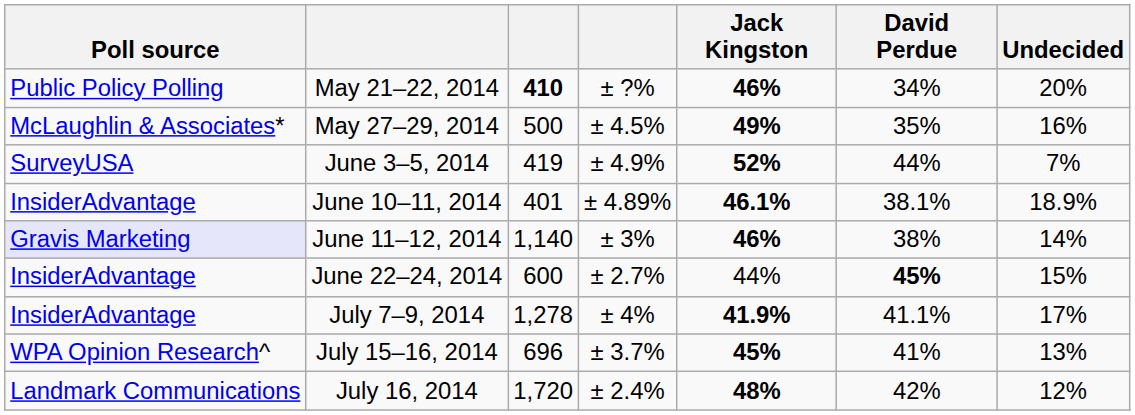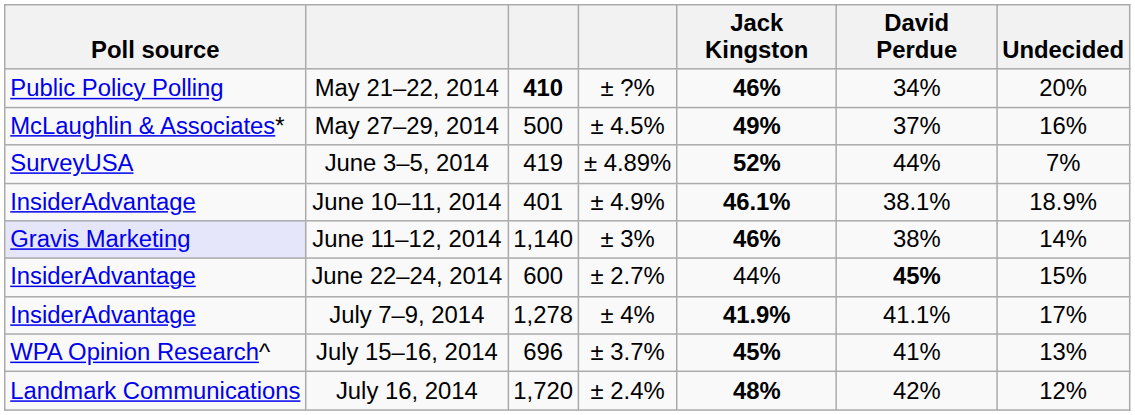 <table class="wikitable" style="text-align:center">
 <tr valign= bottom>
 <th>Poll source</th>
 <th></th>
 <th></th>
 <th></th>
 <th style="width:100px;">Jack<br>Kingston</th>
 <th style="width:100px;">David<br>Perdue</th>
 <th>Undecided</th>
 </tr>
 <tr>
 <td align=left><a href='#'>Public Policy Polling</a></td>
 <td>May 21–22, 2014</td>
 <td><strong>410</strong></td>
 <td>± ?%</td>
 <td><strong>46%</strong></td>
 <td>34%</td>
 <td>20%</td>
 </tr>
 <tr>
 <td align=left><a href='#'>McLaughlin & Associates</a>*</td>
 <td>May 27–29, 2014</td>
 <td>500</td>
 <td>± 4.5%</td>
 <td><strong>49%</strong></td>
-<td>35%</td>
+<td>37%</td>
 <td>16%</td>
 </tr>
 <tr>
 <td align=left><a href='#'>SurveyUSA</a></td>
 <td>June 3–5, 2014</td>
 <td>419</td>
-<td>± 4.9%</td>
+<td>± 4.89%</td>
 <td><strong>52%</strong></td>
 <td>44%</td>
 <td>7%</td>
 </tr>
 <tr>
 <td align=left><a href='#'>InsiderAdvantage</a></td>
 <td>June 10–11, 2014</td>
 <td>401</td>
-<td>± 4.89%</td>
+<td>± 4.9%</td>
 <td><strong>46.1%</strong></td>
 <td>38.1%</td>
 <td>18.9%</td>
 </tr>
 <tr>
 <td align=left style="background: lavender;"><a href='#'>Gravis Marketing</a></td>
 <td>June 11–12, 2014</td>
 <td>1,140</td>
 <td>± 3%</td>
 <td><strong>46%</strong></td>
 <td>38%</td>
 <td>14%</td>
 </tr>
 <tr>
 <td align=left><a href='#'>InsiderAdvantage</a></td>
 <td>June 22–24, 2014</td>
 <td>600</td>
 <td>± 2.7%</td>
 <td>44%</td>
 <td><strong>45%</strong></td>
 <td>15%</td>
 </tr>
 <tr>
 <td align=left><a href='#'>InsiderAdvantage</a></td>
 <td>July 7–9, 2014</td>
 <td>1,278</td>
 <td>± 4%</td>
 <td><strong>41.9%</strong></td>
 <td>41.1%</td>
 <td>17%</td>
 </tr>
 <tr>
 <td align=left><a href='#'>WPA Opinion Research</a>^</td>
 <td>July 15–16, 2014</td>
 <td>696</td>
 <td>± 3.7%</td>
 <td><strong>45%</strong></td>
 <td>41%</td>
 <td>13%</td>
 </tr>
 <tr>
 <td align=left><a href='#'>Landmark Communications</a></td>
 <td>July 16, 2014</td>
 <td>1,720</td>
 <td>± 2.4%</td>
 <td><strong>48%</strong></td>
 <td>42%</td>
 <td>12%</td>
 </tr>
 </table>
